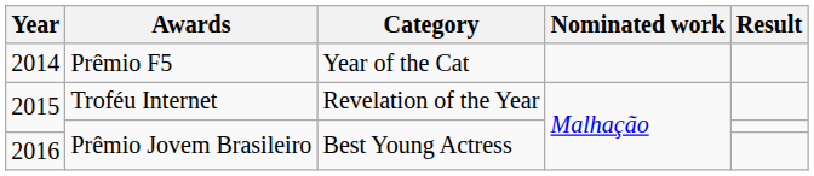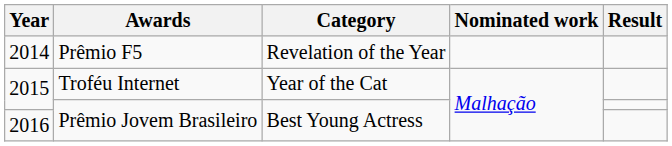 <table class="wikitable">
 <tr>
 <th>Year</th>
 <th>Awards</th>
 <th>Category</th>
 <th>Nominated work</th>
 <th>Result</th>
 </tr>
 <tr>
 <td>2014</td>
 <td>Prêmio F5</td>
-<td>Year of the Cat</td>
+<td>Revelation of the Year</td>
 <td></td>
 <td></td>
 </tr>
 <tr>
 <td rowspan="2">2015</td>
 <td>Troféu Internet</td>
-<td>Revelation of the Year</td>
+<td>Year of the Cat</td>
 <td rowspan="3"><em><a href='#'>Malhação</a></em></td>
 <td></td>
 </tr>
 <tr>
 <td rowspan="2">Prêmio Jovem Brasileiro</td>
 <td rowspan="2">Best Young Actress</td>
 <td></td>
 </tr>
 <tr>
 <td>2016</td>
 <td></td>
 </tr>
 </table>
